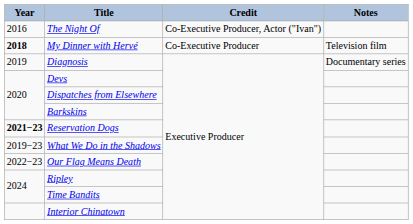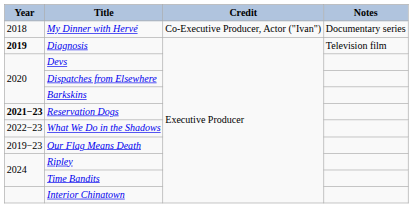 <table class="wikitable sortable" style="font-size: 95%;" cellpadding="4" border="2" background: #f9f9f9;>
 <tr align="center">
 <th style="background:#B0C4DE;">Year</th>
 <th style="background:#B0C4DE;">Title</th>
 <th style="background:#B0C4DE;">Credit</th>
 <th style="background:#B0C4DE;">Notes</th>
 </tr>
 <tr>
-<td>2016</td>
-<td><em><a href='#'>The Night Of</a></em></td>
+<td>2018</td>
+<td><em><a href='#'>My Dinner with Hervé</a></em></td>
 <td>Co-Executive Producer, Actor ("Ivan")</td>
-<td></td>
+<td>Documentary series</td>
 </tr>
 <tr>
-<td><strong>2018</strong></td>
-<td><em><a href='#'>My Dinner with Hervé</a></em></td>
-<td>Co-Executive Producer</td>
-<td>Television film</td>
-</tr>
-<tr>
-<td>2019</td>
+<td><strong>2019</strong></td>
 <td><em><a href='#'>Diagnosis</a></em></td>
 <td rowspan="10">Executive Producer</td>
-<td>Documentary series</td>
+<td>Television film</td>
 </tr>
 <tr>
 <td rowspan="3">2020</td>
 <td><em><a href='#'>Devs</a></em></td>
 <td></td>
 </tr>
 <tr>
 <td><em><a href='#'>Dispatches from Elsewhere</a></em></td>
 <td></td>
 </tr>
 <tr>
 <td><em><a href='#'>Barkskins</a></em></td>
 <td></td>
 </tr>
 <tr>
 <td><strong>2021−23</strong></td>
 <td><em><a href='#'>Reservation Dogs</a></em></td>
 <td></td>
 </tr>
 <tr>
-<td>2019−23</td>
+<td>2022−23</td>
 <td><em><a href='#'>What We Do in the Shadows</a></em></td>
 <td></td>
 </tr>
 <tr>
-<td>2022−23</td>
+<td>2019−23</td>
 <td><em><a href='#'>Our Flag Means Death</a></em></td>
 <td></td>
 </tr>
 <tr>
 <td rowspan="2">2024</td>
 <td><em><a href='#'>Ripley</a></em></td>
 <td></td>
 </tr>
 <tr>
 <td><em><a href='#'>Time Bandits</a></em></td>
 <td></td>
 </tr>
 <tr>
 <td></td>
 <td><em><a href='#'>Interior Chinatown</a></em></td>
 <td></td>
 </tr>
 </table>
